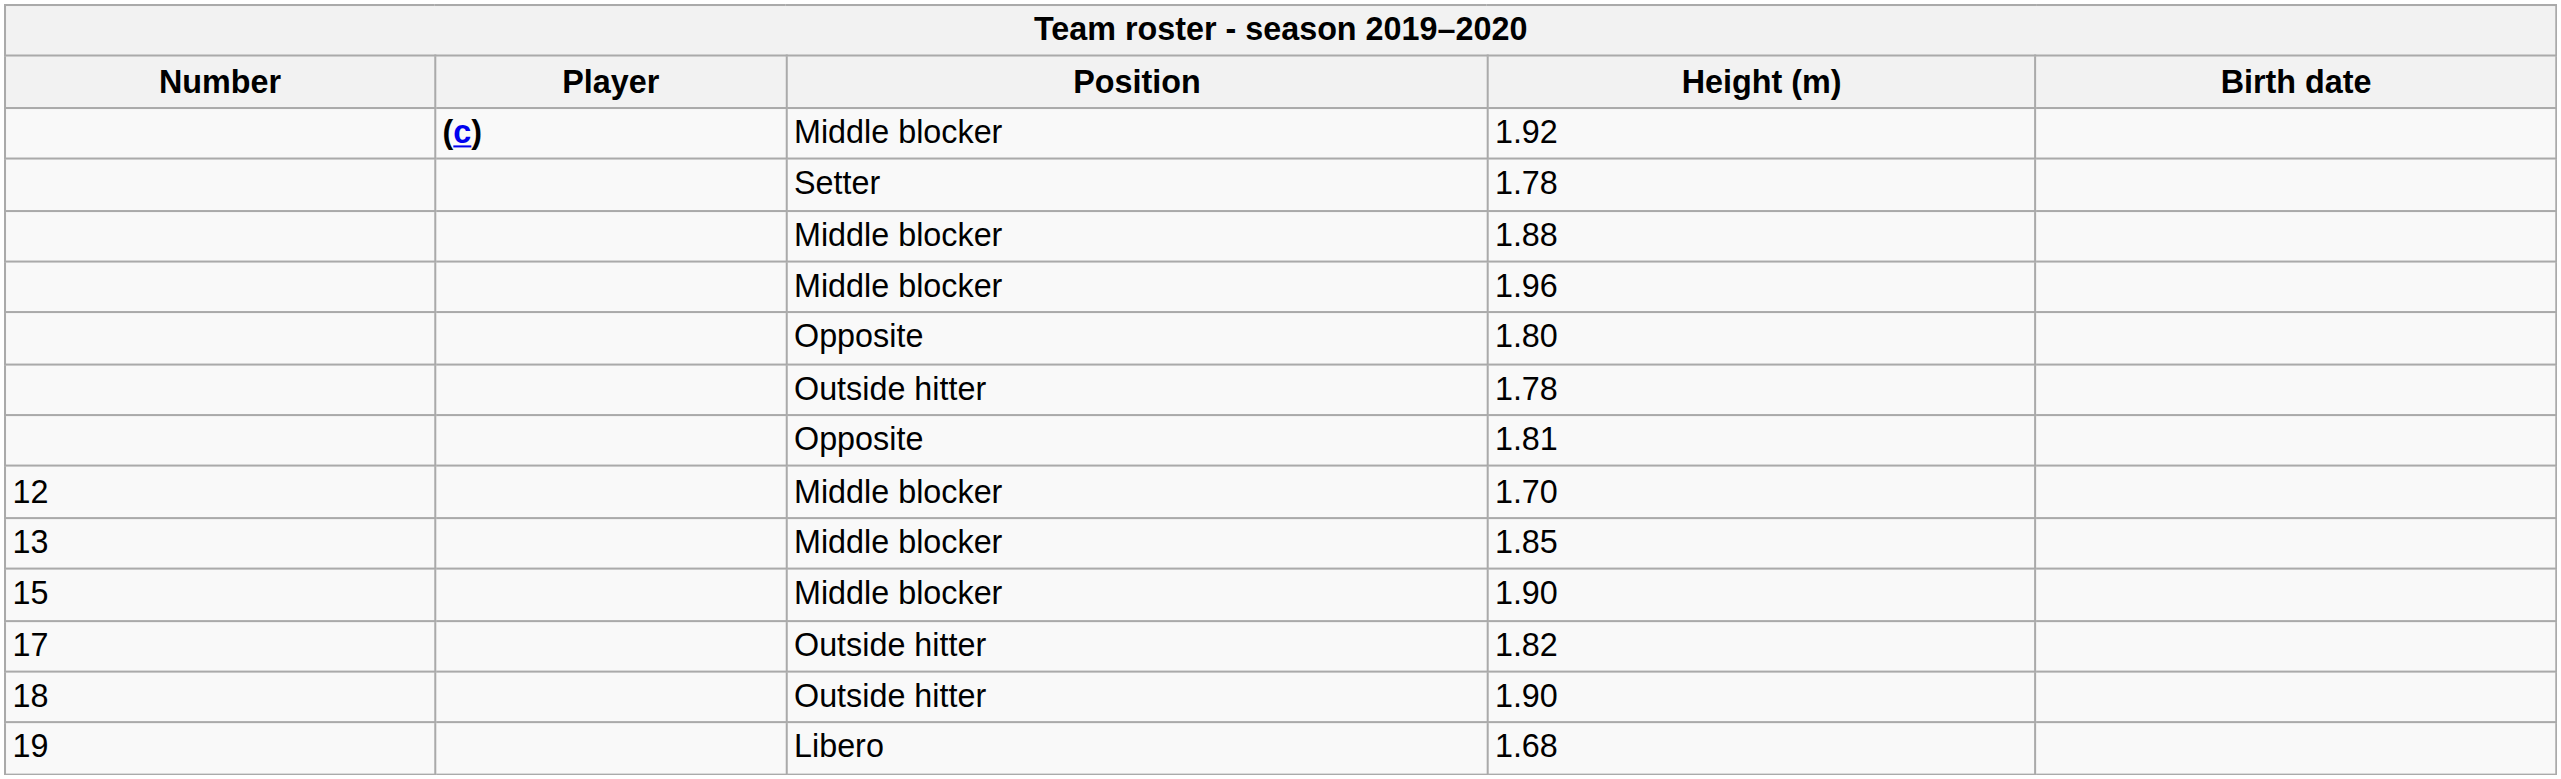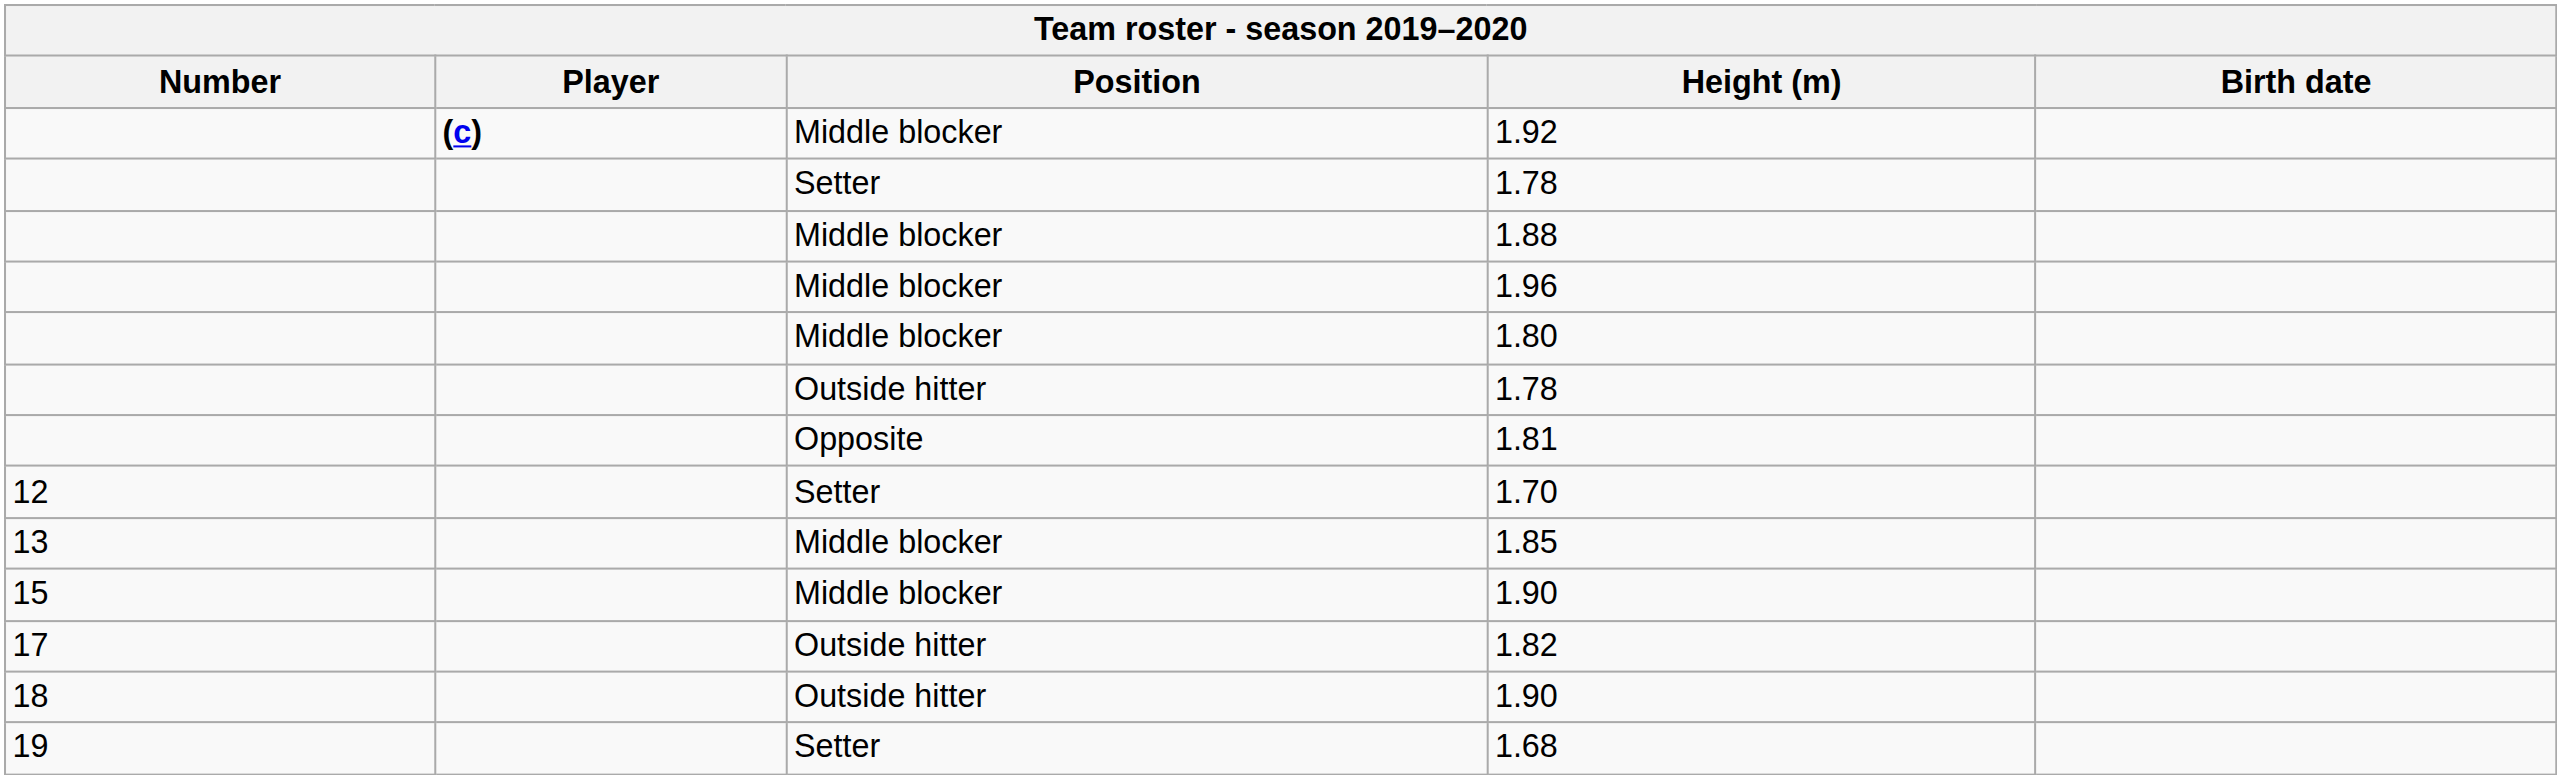 <table class="wikitable collapsible collapsed" style="width:100%;">
 <tr>
 <th colspan=6><strong>Team roster - season 2019–2020</strong></th>
 </tr>
 <tr>
 <th>Number</th>
 <th>Player</th>
 <th>Position</th>
 <th>Height (m)</th>
 <th>Birth date</th>
 </tr>
 <tr>
 <td></td>
 <td align=left><strong>  (<a href='#'>c</a>)</strong></td>
 <td>Middle blocker</td>
 <td>1.92</td>
 <td align=right></td>
 </tr>
 <tr>
 <td></td>
 <td align=left> </td>
 <td>Setter</td>
 <td>1.78</td>
 <td align=right></td>
 </tr>
 <tr>
 <td></td>
 <td align=left> </td>
 <td>Middle blocker</td>
 <td>1.88</td>
 <td align=right></td>
 </tr>
 <tr>
 <td></td>
 <td align=left> </td>
 <td>Middle blocker</td>
 <td>1.96</td>
 <td align=right></td>
 </tr>
 <tr>
 <td></td>
 <td align=left> </td>
-<td>Opposite</td>
+<td>Middle blocker</td>
 <td>1.80</td>
 <td align=right></td>
 </tr>
 <tr>
 <td></td>
 <td align=left> </td>
 <td>Outside hitter</td>
 <td>1.78</td>
 <td align=right></td>
 </tr>
 <tr>
 <td></td>
 <td align=left> </td>
 <td>Opposite</td>
 <td>1.81</td>
 <td align=right></td>
 </tr>
 <tr>
 <td>12</td>
 <td align=left> </td>
-<td>Middle blocker</td>
+<td>Setter</td>
 <td>1.70</td>
 <td align=right></td>
 </tr>
 <tr>
 <td>13</td>
 <td align=left> </td>
 <td>Middle blocker</td>
 <td>1.85</td>
 <td align=right></td>
 </tr>
 <tr>
 <td>15</td>
 <td align=left> </td>
 <td>Middle blocker</td>
 <td>1.90</td>
 <td align=right></td>
 </tr>
 <tr>
 <td>17</td>
 <td align=left> </td>
 <td>Outside hitter</td>
 <td>1.82</td>
 <td align=right></td>
 </tr>
 <tr>
 <td>18</td>
 <td align=left> </td>
 <td>Outside hitter</td>
 <td>1.90</td>
 <td align=right></td>
 </tr>
 <tr>
 <td>19</td>
 <td align=left> </td>
-<td>Libero</td>
+<td>Setter</td>
 <td>1.68</td>
 <td align=right></td>
 </tr>
 </table>
